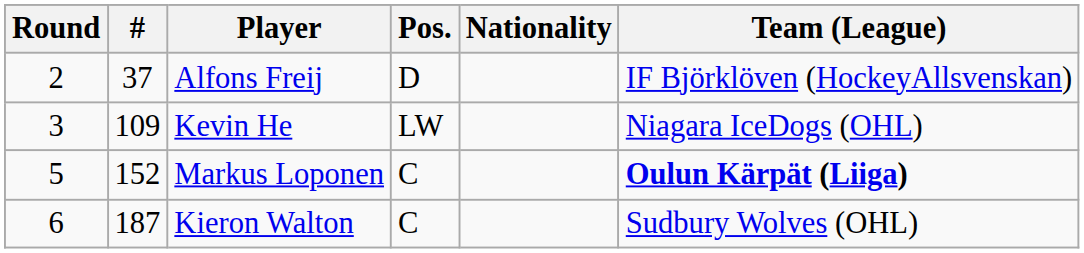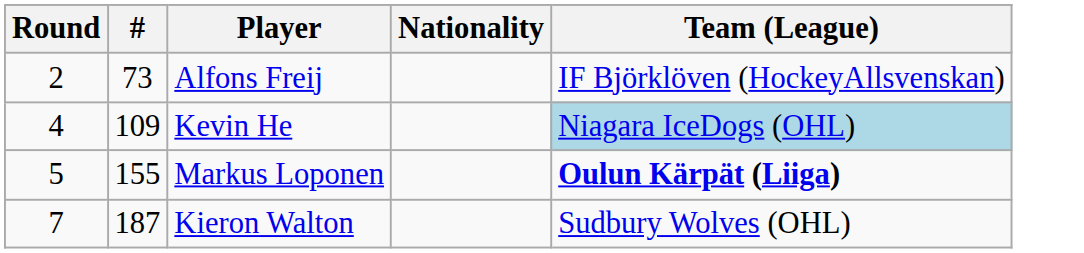 <table class="wikitable">
 <tr>
 <th>Round</th>
 <th>#</th>
 <th>Player</th>
-<th>Pos.</th>
 <th>Nationality</th>
 <th>Team (League)</th>
 </tr>
 <tr>
 <td style="text-align:center;">2</td>
-<td style="text-align:center;">37</td>
+<td style="text-align:center;">73</td>
 <td><a href='#'>Alfons Freij</a></td>
-<td>D</td>
 <td></td>
 <td><a href='#'>IF Björklöven</a> (<a href='#'>HockeyAllsvenskan</a>)</td>
 </tr>
 <tr>
-<td style="text-align:center;">3</td>
+<td style="text-align:center;">4</td>
 <td style="text-align:center;">109</td>
 <td><a href='#'>Kevin He</a></td>
-<td>LW</td>
 <td></td>
-<td><a href='#'>Niagara IceDogs</a> (<a href='#'>OHL</a>)</td>
+<td style="background: lightblue;"><a href='#'>Niagara IceDogs</a> (<a href='#'>OHL</a>)</td>
 </tr>
 <tr>
 <td style="text-align:center;">5</td>
-<td style="text-align:center;">152</td>
+<td style="text-align:center;">155</td>
 <td><a href='#'>Markus Loponen</a></td>
-<td>C</td>
 <td></td>
 <td><strong><a href='#'>Oulun Kärpät</a> (<a href='#'>Liiga</a>)</strong></td>
 </tr>
 <tr>
-<td style="text-align:center;">6</td>
+<td style="text-align:center;">7</td>
 <td style="text-align:center;">187</td>
 <td><a href='#'>Kieron Walton</a></td>
-<td>C</td>
 <td></td>
 <td><a href='#'>Sudbury Wolves</a> (OHL)</td>
 </tr>
 </table>
